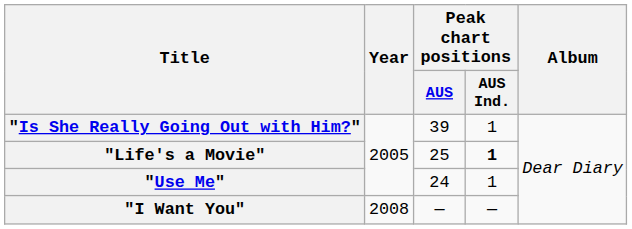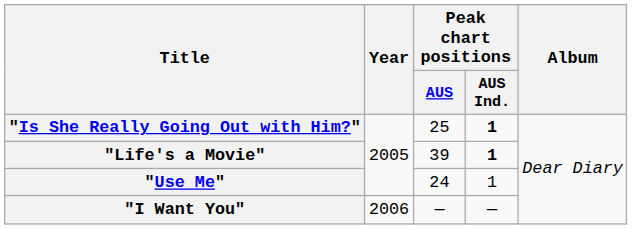 <table class="wikitable plainrowheaders" style="text-align:center;">
 <tr>
 <th scope="col" rowspan="2">Title</th>
 <th scope="col" rowspan="2">Year</th>
 <th scope="col" colspan="2">Peak chart positions</th>
 <th scope="col" rowspan="2">Album</th>
 </tr>
 <tr>
 <th scope="col" style="width:3em;font-size:90%;"><a href='#'>AUS</a><br></th>
 <th scope="col" style="width:3em;font-size:90%;">AUS<br>Ind.<br></th>
 </tr>
 <tr>
 <th scope="row">"<a href='#'>Is She Really Going Out with Him?</a>"</th>
 <td rowspan="3">2005</td>
-<td>39</td>
-<td>1</td>
+<td>25</td>
+<td><strong>1</strong></td>
 <td rowspan="4"><em>Dear Diary</em></td>
 </tr>
 <tr>
 <th scope="row">"Life's a Movie"</th>
-<td>25</td>
+<td>39</td>
 <td><strong>1</strong></td>
 </tr>
 <tr>
 <th scope="row">"<a href='#'>Use Me</a>"</th>
 <td>24</td>
 <td>1</td>
 </tr>
 <tr>
 <th scope="row">"I Want You"</th>
-<td>2008</td>
+<td>2006</td>
 <td>—</td>
 <td>—</td>
 </tr>
 </table>
